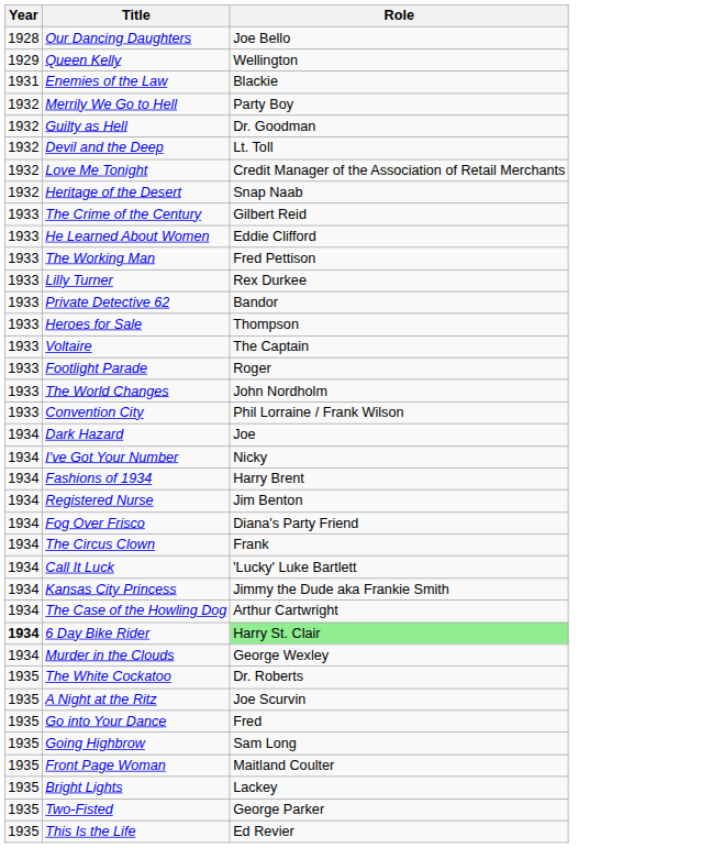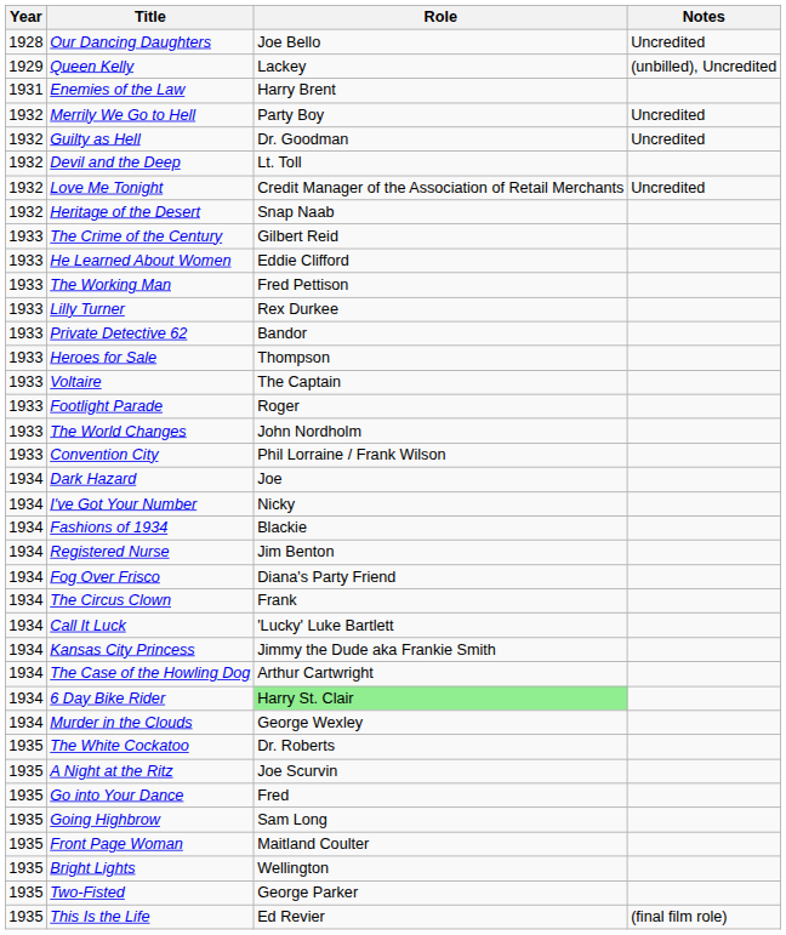 <table class="wikitable">
 <tr>
 <th>Year</th>
 <th>Title</th>
 <th>Role</th>
+<th>Notes</th>
 </tr>
 <tr>
 <td>1928</td>
 <td><em><a href='#'>Our Dancing Daughters</a></em></td>
 <td>Joe Bello</td>
+<td>Uncredited</td>
 </tr>
 <tr>
 <td>1929</td>
 <td><em><a href='#'>Queen Kelly</a></em></td>
-<td>Wellington</td>
+<td>Lackey</td>
+<td>(unbilled), Uncredited</td>
 </tr>
 <tr>
 <td>1931</td>
 <td><em><a href='#'>Enemies of the Law</a></em></td>
-<td>Blackie</td>
+<td>Harry Brent</td>
+<td></td>
 </tr>
 <tr>
 <td>1932</td>
 <td><em><a href='#'>Merrily We Go to Hell</a></em></td>
 <td>Party Boy</td>
+<td>Uncredited</td>
 </tr>
 <tr>
 <td>1932</td>
 <td><em><a href='#'>Guilty as Hell</a></em></td>
 <td>Dr. Goodman</td>
+<td>Uncredited</td>
 </tr>
 <tr>
 <td>1932</td>
 <td><em><a href='#'>Devil and the Deep</a></em></td>
 <td>Lt. Toll</td>
+<td></td>
 </tr>
 <tr>
 <td>1932</td>
 <td><em><a href='#'>Love Me Tonight</a></em></td>
 <td>Credit Manager of the Association of Retail Merchants</td>
+<td>Uncredited</td>
 </tr>
 <tr>
 <td>1932</td>
 <td><em><a href='#'>Heritage of the Desert</a></em></td>
 <td>Snap Naab</td>
+<td></td>
 </tr>
 <tr>
 <td>1933</td>
 <td><em><a href='#'>The Crime of the Century</a></em></td>
 <td>Gilbert Reid</td>
+<td></td>
 </tr>
 <tr>
 <td>1933</td>
 <td><em><a href='#'>He Learned About Women</a></em></td>
 <td>Eddie Clifford</td>
+<td></td>
 </tr>
 <tr>
 <td>1933</td>
 <td><em><a href='#'>The Working Man</a></em></td>
 <td>Fred Pettison</td>
+<td></td>
 </tr>
 <tr>
 <td>1933</td>
 <td><em><a href='#'>Lilly Turner</a></em></td>
 <td>Rex Durkee</td>
+<td></td>
 </tr>
 <tr>
 <td>1933</td>
 <td><em><a href='#'>Private Detective 62</a></em></td>
 <td>Bandor</td>
+<td></td>
 </tr>
 <tr>
 <td>1933</td>
 <td><em><a href='#'>Heroes for Sale</a></em></td>
 <td>Thompson</td>
+<td></td>
 </tr>
 <tr>
 <td>1933</td>
 <td><em><a href='#'>Voltaire</a></em></td>
 <td>The Captain</td>
+<td></td>
 </tr>
 <tr>
 <td>1933</td>
 <td><em><a href='#'>Footlight Parade</a></em></td>
 <td>Roger</td>
+<td></td>
 </tr>
 <tr>
 <td>1933</td>
 <td><em><a href='#'>The World Changes</a></em></td>
 <td>John Nordholm</td>
+<td></td>
 </tr>
 <tr>
 <td>1933</td>
 <td><em><a href='#'>Convention City</a></em></td>
 <td>Phil Lorraine / Frank Wilson</td>
+<td></td>
 </tr>
 <tr>
 <td>1934</td>
 <td><em><a href='#'>Dark Hazard</a></em></td>
 <td>Joe</td>
+<td></td>
 </tr>
 <tr>
 <td>1934</td>
 <td><em><a href='#'>I've Got Your Number</a></em></td>
 <td>Nicky</td>
+<td></td>
 </tr>
 <tr>
 <td>1934</td>
 <td><em><a href='#'>Fashions of 1934</a></em></td>
-<td>Harry Brent</td>
+<td>Blackie</td>
+<td></td>
 </tr>
 <tr>
 <td>1934</td>
 <td><em><a href='#'>Registered Nurse</a></em></td>
 <td>Jim Benton</td>
+<td></td>
 </tr>
 <tr>
 <td>1934</td>
 <td><em><a href='#'>Fog Over Frisco</a></em></td>
 <td>Diana's Party Friend</td>
+<td></td>
 </tr>
 <tr>
 <td>1934</td>
 <td><em><a href='#'>The Circus Clown</a></em></td>
 <td>Frank</td>
+<td></td>
 </tr>
 <tr>
 <td>1934</td>
 <td><em><a href='#'>Call It Luck</a></em></td>
 <td>'Lucky' Luke Bartlett</td>
+<td></td>
 </tr>
 <tr>
 <td>1934</td>
 <td><em><a href='#'>Kansas City Princess</a></em></td>
 <td>Jimmy the Dude aka Frankie Smith</td>
+<td></td>
 </tr>
 <tr>
 <td>1934</td>
 <td><em><a href='#'>The Case of the Howling Dog</a></em></td>
 <td>Arthur Cartwright</td>
+<td></td>
 </tr>
 <tr>
-<td><strong>1934</strong></td>
+<td>1934</td>
 <td><em><a href='#'>6 Day Bike Rider</a></em></td>
 <td style="background: lightgreen;">Harry St. Clair</td>
+<td></td>
 </tr>
 <tr>
 <td>1934</td>
 <td><em><a href='#'>Murder in the Clouds</a></em></td>
 <td>George Wexley</td>
+<td></td>
 </tr>
 <tr>
 <td>1935</td>
 <td><em><a href='#'>The White Cockatoo</a></em></td>
 <td>Dr. Roberts</td>
+<td></td>
 </tr>
 <tr>
 <td>1935</td>
 <td><em><a href='#'>A Night at the Ritz</a></em></td>
 <td>Joe Scurvin</td>
+<td></td>
 </tr>
 <tr>
 <td>1935</td>
 <td><em><a href='#'>Go into Your Dance</a></em></td>
 <td>Fred</td>
+<td></td>
 </tr>
 <tr>
 <td>1935</td>
 <td><em><a href='#'>Going Highbrow</a></em></td>
 <td>Sam Long</td>
+<td></td>
 </tr>
 <tr>
 <td>1935</td>
 <td><em><a href='#'>Front Page Woman</a></em></td>
 <td>Maitland Coulter</td>
+<td></td>
 </tr>
 <tr>
 <td>1935</td>
 <td><em><a href='#'>Bright Lights</a></em></td>
-<td>Lackey</td>
+<td>Wellington</td>
+<td></td>
 </tr>
 <tr>
 <td>1935</td>
 <td><em><a href='#'>Two-Fisted</a></em></td>
 <td>George Parker</td>
+<td></td>
 </tr>
 <tr>
 <td>1935</td>
 <td><em><a href='#'>This Is the Life</a></em></td>
 <td>Ed Revier</td>
+<td>(final film role)</td>
 </tr>
 </table>
